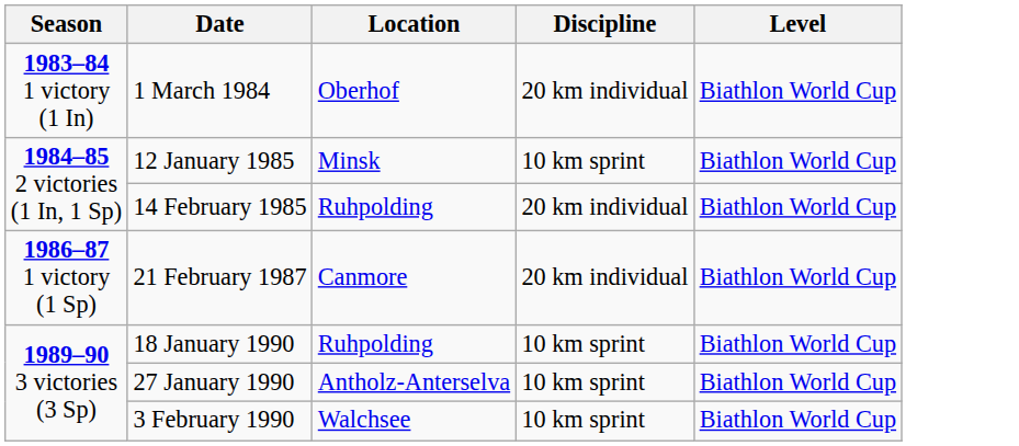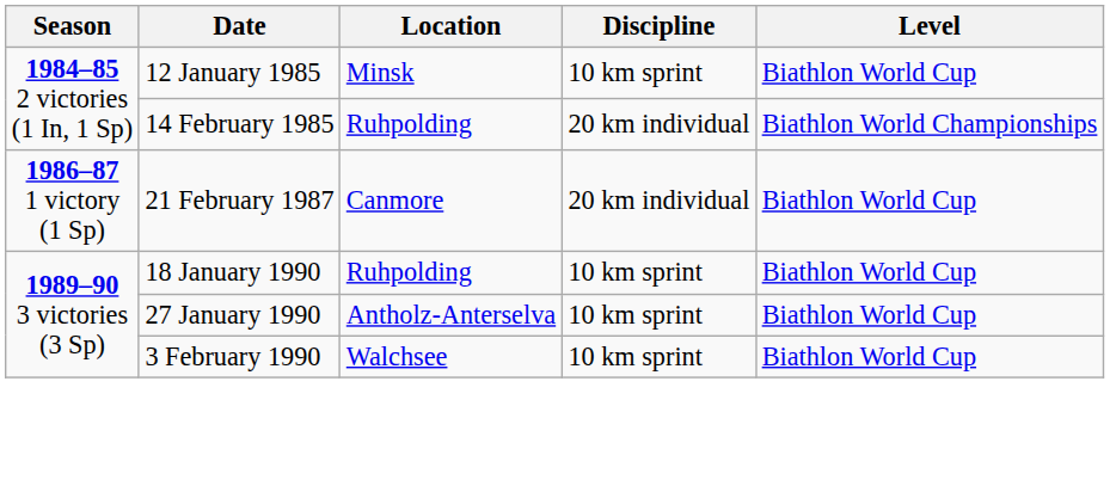 <table class="wikitable">
 <tr>
 <th>Season</th>
 <th>Date</th>
 <th>Location</th>
 <th>Discipline</th>
 <th>Level</th>
-</tr>
-<tr>
-<td rowspan="1" style="text-align:center;"><strong><a href='#'>1983–84</a></strong> <br> 1 victory <br> (1 In)</td>
-<td>1 March 1984</td>
-<td> <a href='#'>Oberhof</a></td>
-<td>20 km individual</td>
-<td><a href='#'>Biathlon World Cup</a></td>
 </tr>
 <tr>
 <td rowspan="2" style="text-align:center;"><strong><a href='#'>1984–85</a></strong> <br> 2 victories <br> (1 In, 1 Sp)</td>
 <td>12 January 1985</td>
 <td> <a href='#'>Minsk</a></td>
 <td>10 km sprint</td>
 <td><a href='#'>Biathlon World Cup</a></td>
 </tr>
 <tr>
 <td>14 February 1985</td>
 <td> <a href='#'>Ruhpolding</a></td>
 <td>20 km individual</td>
-<td><a href='#'>Biathlon World Cup</a></td>
+<td><a href='#'>Biathlon World Championships</a></td>
 </tr>
 <tr>
 <td rowspan="1" style="text-align:center;"><strong><a href='#'>1986–87</a></strong> <br> 1 victory <br> (1 Sp)</td>
 <td>21 February 1987</td>
 <td> <a href='#'>Canmore</a></td>
 <td>20 km individual</td>
 <td><a href='#'>Biathlon World Cup</a></td>
 </tr>
 <tr>
 <td rowspan="3" style="text-align:center;"><strong><a href='#'>1989–90</a></strong> <br> 3 victories <br> (3 Sp)</td>
 <td>18 January 1990</td>
 <td> <a href='#'>Ruhpolding</a></td>
 <td>10 km sprint</td>
 <td><a href='#'>Biathlon World Cup</a></td>
 </tr>
 <tr>
 <td>27 January 1990</td>
 <td> <a href='#'>Antholz-Anterselva</a></td>
 <td>10 km sprint</td>
 <td><a href='#'>Biathlon World Cup</a></td>
 </tr>
 <tr>
 <td>3 February 1990</td>
 <td> <a href='#'>Walchsee</a></td>
 <td>10 km sprint</td>
 <td><a href='#'>Biathlon World Cup</a></td>
 </tr>
 </table>
